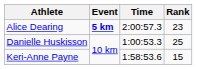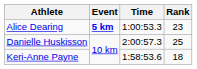 <table class="wikitable" style="font-size:90%;">
 <tr>
 <th>Athlete</th>
 <th>Event</th>
 <th>Time</th>
 <th>Rank</th>
 </tr>
 <tr align=center>
 <td align=left><a href='#'>Alice Dearing</a></td>
 <td align=left><strong><a href='#'>5 km</a></strong></td>
-<td>2:00:57.3</td>
+<td>1:00:53.3</td>
 <td>23</td>
 </tr>
 <tr align=center>
 <td align=left><a href='#'>Danielle Huskisson</a></td>
 <td align=left rowspan=2><a href='#'>10 km</a></td>
-<td>1:00:53.3</td>
+<td>2:00:57.3</td>
 <td>25</td>
 </tr>
 <tr align=center>
 <td align=left><a href='#'>Keri-Anne Payne</a></td>
 <td>1:58:53.6</td>
-<td>15</td>
+<td>18</td>
 </tr>
 </table>
